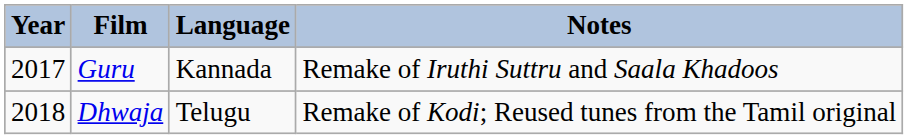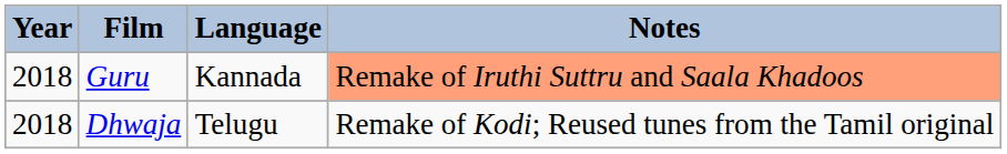 <table class="wikitable sortable">
 <tr>
 <th style="background:#B0C4DE;">Year</th>
 <th style="background:#B0C4DE;">Film</th>
 <th style="background:#B0C4DE;">Language</th>
 <th style="background:#B0C4DE;">Notes</th>
 </tr>
 <tr>
-<td>2017</td>
+<td>2018</td>
 <td><em><a href='#'>Guru</a></em></td>
 <td>Kannada</td>
-<td>Remake of <em>Iruthi Suttru</em> and <em>Saala Khadoos</em></td>
+<td style="background: lightsalmon;">Remake of <em>Iruthi Suttru</em> and <em>Saala Khadoos</em></td>
 </tr>
 <tr>
 <td>2018</td>
 <td><em><a href='#'>Dhwaja</a></em></td>
 <td>Telugu</td>
 <td>Remake of <em>Kodi</em>; Reused tunes from the Tamil original</td>
 </tr>
 </table>
